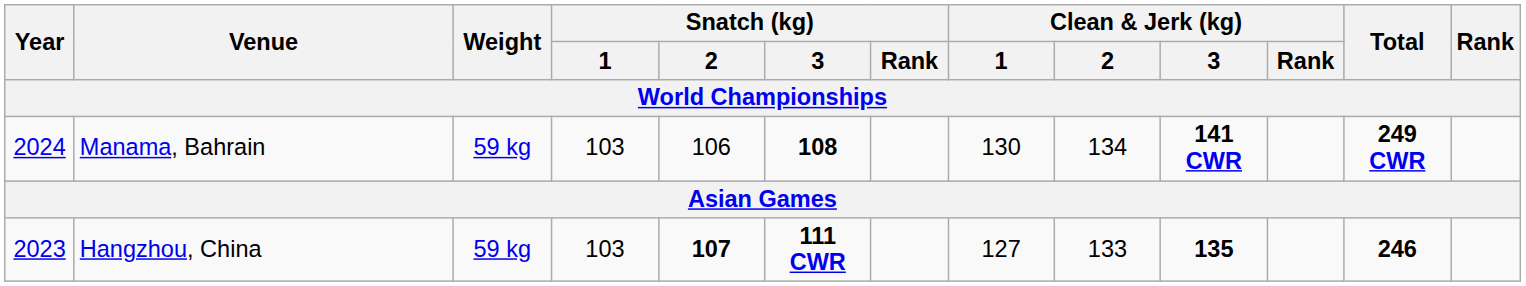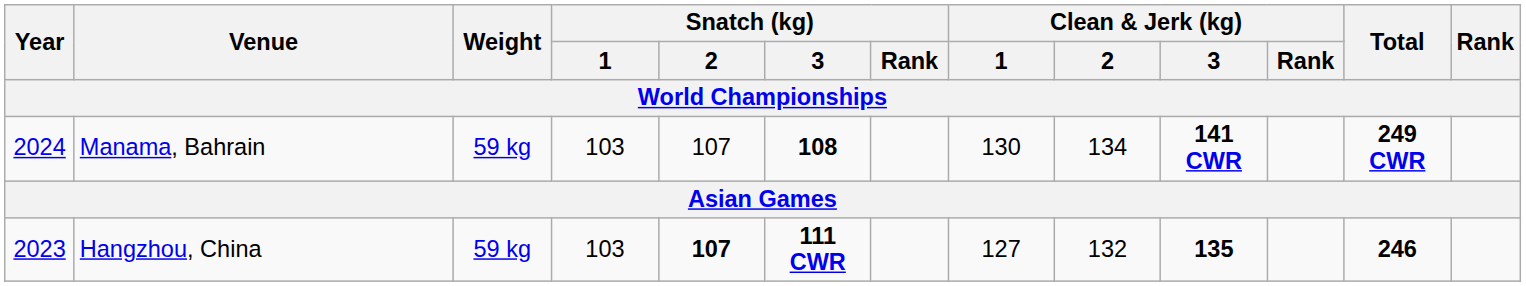 <table class = "wikitable" style="text-align:center;">
 <tr>
 <th rowspan=2 width=40>Year</th>
 <th rowspan=2 width=250>Venue</th>
 <th rowspan=2 width=60>Weight</th>
 <th colspan=4>Snatch (kg)</th>
 <th colspan=4>Clean & Jerk (kg)</th>
 <th rowspan=2 width=65>Total</th>
 <th rowspan=2 width=40>Rank</th>
 </tr>
 <tr>
 <th width=65>1</th>
 <th width=65>2</th>
 <th width=65>3</th>
 <th width=45>Rank</th>
 <th width=65>1</th>
 <th width=65>2</th>
 <th width=65>3</th>
 <th width=45>Rank</th>
 </tr>
 <tr>
 <th colspan=13><a href='#'>World Championships</a></th>
 </tr>
 <tr>
 <td><a href='#'>2024</a></td>
 <td align=left><a href='#'>Manama</a>, Bahrain</td>
 <td><a href='#'>59 kg</a></td>
 <td>103</td>
-<td>106</td>
+<td>107</td>
 <td><strong>108</strong></td>
 <td></td>
 <td>130</td>
 <td>134</td>
 <td><strong>141 <a href='#'>CWR</a></strong></td>
 <td></td>
 <td><strong>249 <a href='#'>CWR</a></strong></td>
 <td></td>
 </tr>
 <tr>
 <th colspan=13><a href='#'>Asian Games</a></th>
 </tr>
 <tr>
 <td><a href='#'>2023</a></td>
 <td align=left><a href='#'>Hangzhou</a>, China</td>
 <td><a href='#'>59 kg</a></td>
 <td>103</td>
 <td><strong>107</strong></td>
 <td><strong>111 <a href='#'>CWR</a></strong></td>
 <td></td>
 <td>127</td>
-<td>133</td>
+<td>132</td>
 <td><strong>135</strong></td>
 <td></td>
 <td><strong>246</strong></td>
 <td></td>
 </tr>
 </table>
